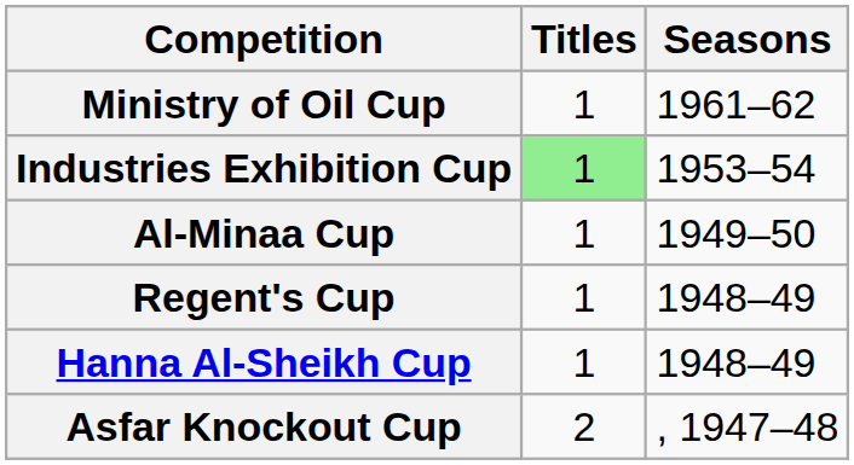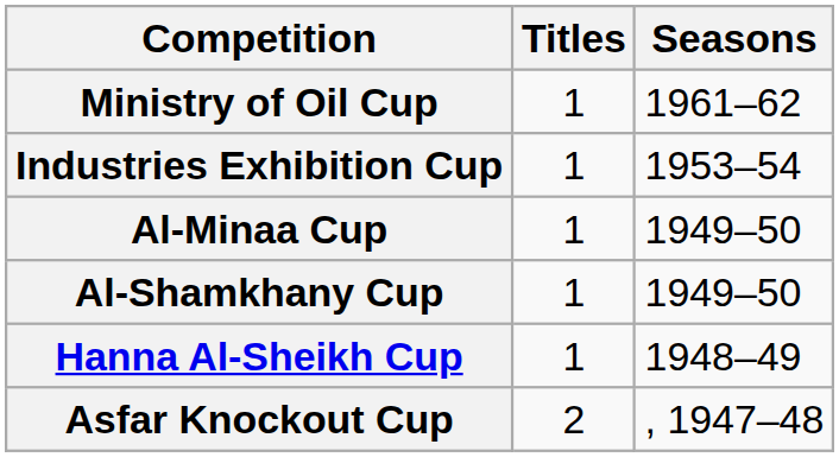 <table class="wikitable plainrowheaders" style="font-size:95%; text-align:center;">
 <tr>
 <th>Competition</th>
 <th>Titles</th>
 <th>Seasons</th>
 </tr>
 <tr>
 <th scope=row>Ministry of Oil Cup</th>
 <td>1</td>
 <td align="left">1961–62</td>
 </tr>
 <tr>
 <th scope=row>Industries Exhibition Cup</th>
-<td style="background: lightgreen;">1</td>
+<td>1</td>
 <td align="left">1953–54</td>
 </tr>
 <tr>
 <th scope=row>Al-Minaa Cup</th>
 <td>1</td>
 <td align="left">1949–50</td>
 </tr>
 <tr>
-<th scope=row>Regent's Cup</th>
+<th scope=row>Al-Shamkhany Cup</th>
 <td>1</td>
-<td align="left">1948–49</td>
+<td align="left">1949–50</td>
 </tr>
 <tr>
 <th scope=row><a href='#'>Hanna Al-Sheikh Cup</a></th>
 <td>1</td>
 <td align="left">1948–49</td>
 </tr>
 <tr>
 <th scope=row>Asfar Knockout Cup</th>
 <td>2</td>
 <td align="left">, 1947–48</td>
 </tr>
 </table>
